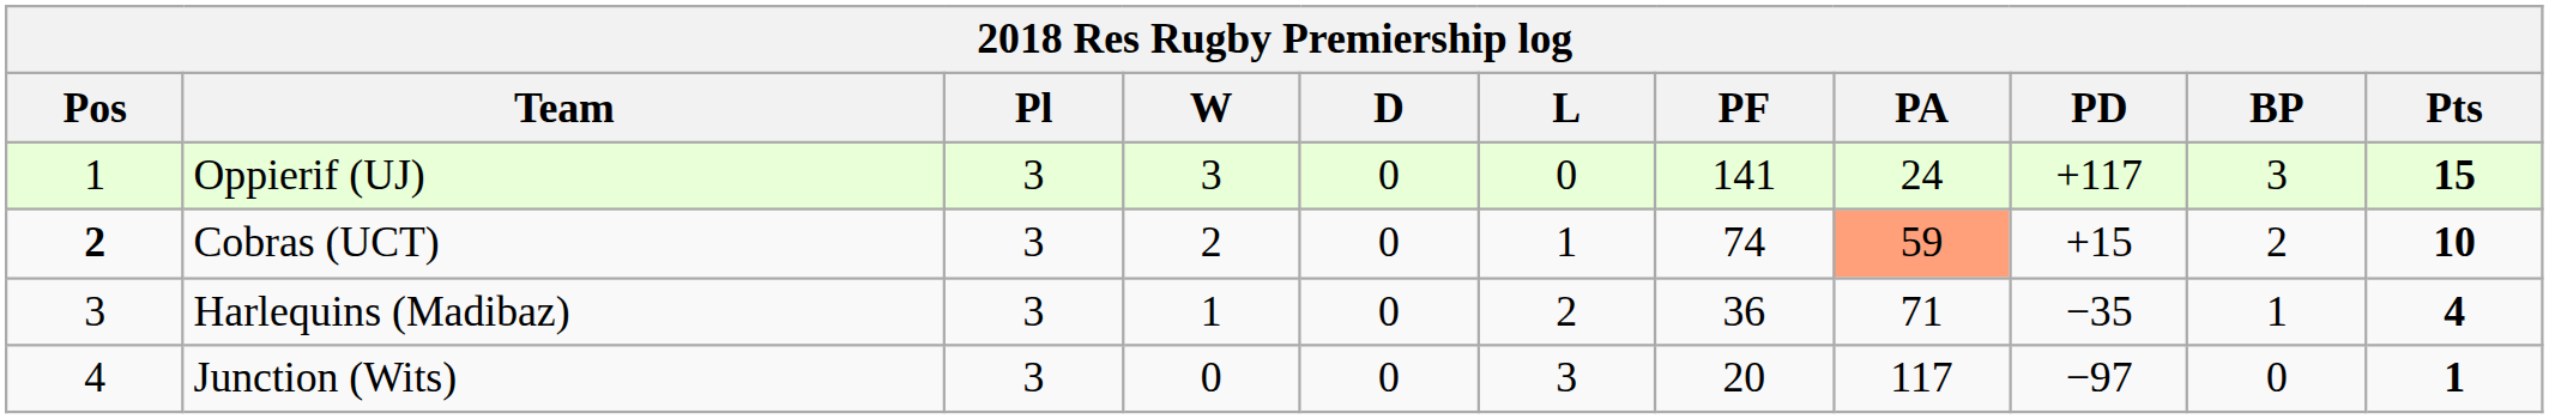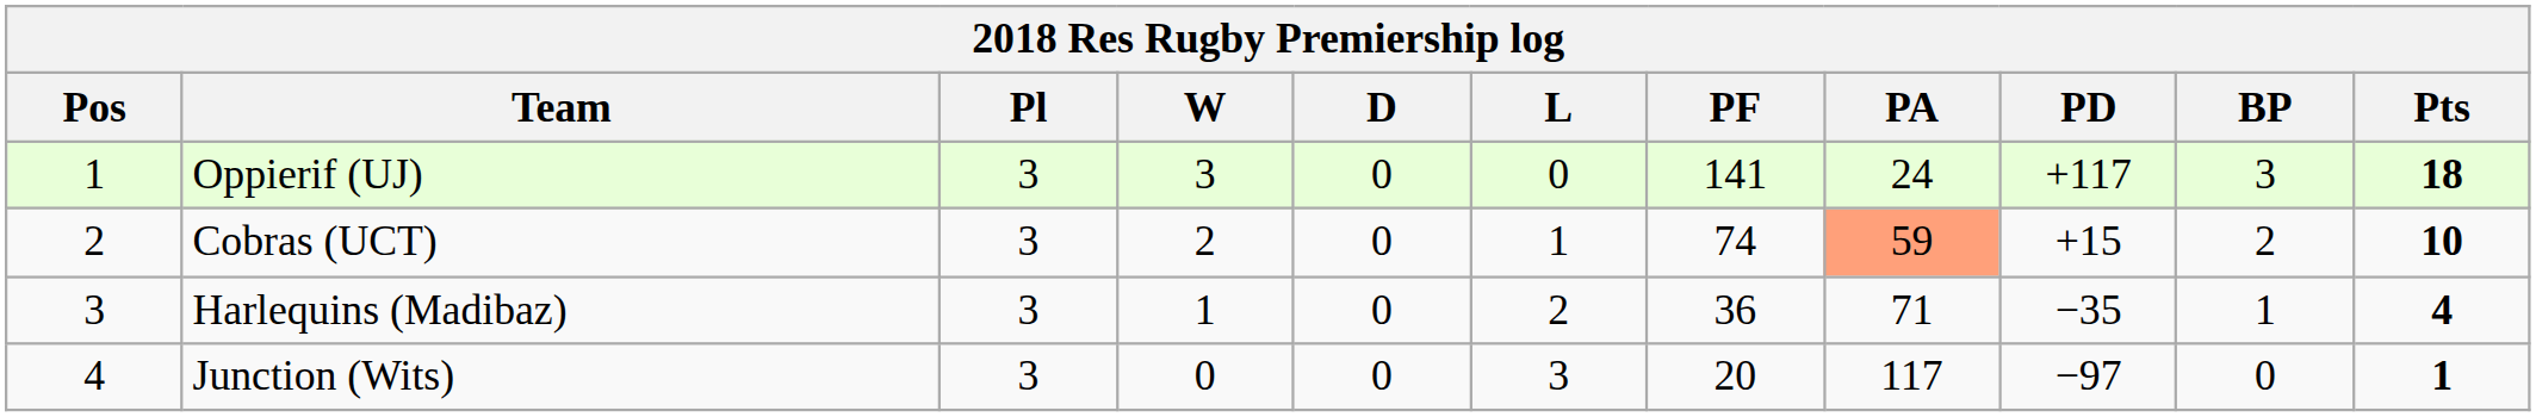 <table class="wikitable" style="text-align:center; font-size:100%; width:60%;">
 <tr>
 <th colspan="100%" cellpadding="0" cellspacing="0"><strong>2018 Res Rugby Premiership log</strong></th>
 </tr>
 <tr>
 <th style="width:7%;">Pos</th>
 <th style="width:30%;">Team</th>
 <th style="width:7%;">Pl</th>
 <th style="width:7%;">W</th>
 <th style="width:7%;">D</th>
 <th style="width:7%;">L</th>
 <th style="width:7%;">PF</th>
 <th style="width:7%;">PA</th>
 <th style="width:7%;">PD</th>
 <th style="width:7%;">BP</th>
 <th style="width:7%;">Pts<br></th>
 </tr>
 <tr style="background:#E8FFD8;">
 <td>1</td>
 <td align=left>Oppierif (UJ)</td>
 <td>3</td>
 <td>3</td>
 <td>0</td>
 <td>0</td>
 <td>141</td>
 <td>24</td>
 <td>+117</td>
 <td>3</td>
-<td><strong>15</strong></td>
+<td><strong>18</strong></td>
 </tr>
 <tr>
-<td><strong>2</strong></td>
+<td>2</td>
 <td align=left>Cobras (UCT)</td>
 <td>3</td>
 <td>2</td>
 <td>0</td>
 <td>1</td>
 <td>74</td>
 <td style="background: lightsalmon;">59</td>
 <td>+15</td>
 <td>2</td>
 <td><strong>10</strong></td>
 </tr>
 <tr>
 <td>3</td>
 <td align=left>Harlequins (Madibaz)</td>
 <td>3</td>
 <td>1</td>
 <td>0</td>
 <td>2</td>
 <td>36</td>
 <td>71</td>
 <td>−35</td>
 <td>1</td>
 <td><strong>4</strong></td>
 </tr>
 <tr>
 <td>4</td>
 <td align=left>Junction (Wits)</td>
 <td>3</td>
 <td>0</td>
 <td>0</td>
 <td>3</td>
 <td>20</td>
 <td>117</td>
 <td>−97</td>
 <td>0</td>
 <td><strong>1</strong></td>
 </tr>
 </table>
